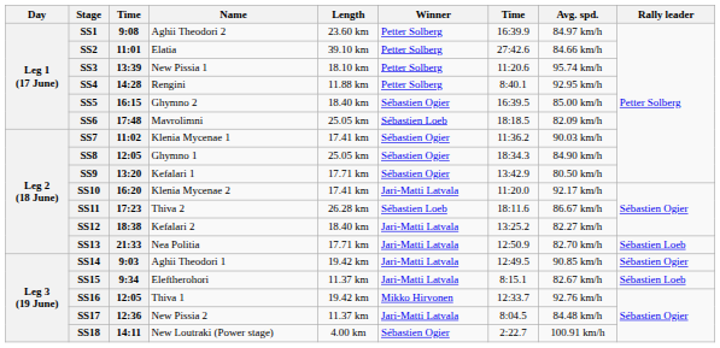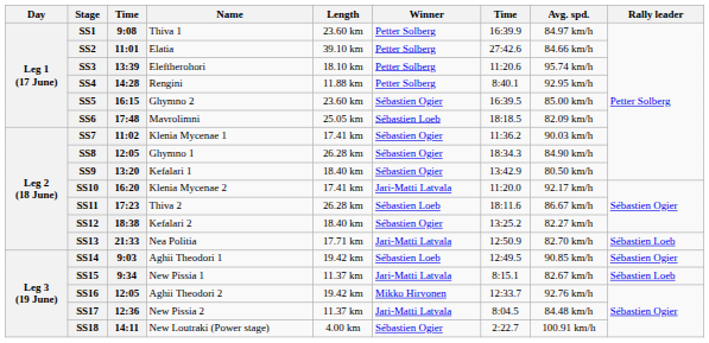 <table class="wikitable" width=100% style="text-align: center; font-size: 90%; max-width: 950px;">
 <tr>
 <th>Day</th>
 <th>Stage</th>
 <th>Time</th>
 <th>Name</th>
 <th>Length</th>
 <th>Winner</th>
 <th>Time</th>
 <th>Avg. spd.</th>
 <th>Rally leader</th>
 </tr>
 <tr>
 <th rowspan=6>Leg 1<br>(17 June)</th>
 <th>SS1</th>
 <th>9:08</th>
-<td align=left>Aghii Theodori 2</td>
+<td align=left>Thiva 1</td>
 <td>23.60 km</td>
 <td align=left> <a href='#'>Petter Solberg</a></td>
 <td>16:39.9</td>
 <td>84.97 km/h</td>
 <td align=left rowspan=9> <a href='#'>Petter Solberg</a></td>
 </tr>
 <tr>
 <th>SS2</th>
 <th>11:01</th>
 <td align=left>Elatia</td>
 <td>39.10 km</td>
 <td align=left> <a href='#'>Petter Solberg</a></td>
 <td>27:42.6</td>
 <td>84.66 km/h</td>
 </tr>
 <tr>
 <th>SS3</th>
 <th>13:39</th>
-<td align=left>New Pissia 1</td>
+<td align=left>Eleftherohori</td>
 <td>18.10 km</td>
 <td align=left> <a href='#'>Petter Solberg</a></td>
 <td>11:20.6</td>
 <td>95.74 km/h</td>
 </tr>
 <tr>
 <th>SS4</th>
 <th>14:28</th>
 <td align=left>Rengini</td>
 <td>11.88 km</td>
 <td align=left> <a href='#'>Petter Solberg</a></td>
 <td>8:40.1</td>
 <td>92.95 km/h</td>
 </tr>
 <tr>
 <th>SS5</th>
 <th>16:15</th>
 <td align=left>Ghymno 2</td>
-<td>18.40 km</td>
+<td>23.60 km</td>
 <td align=left> <a href='#'>Sébastien Ogier</a></td>
 <td>16:39.5</td>
 <td>85.00 km/h</td>
 </tr>
 <tr>
 <th>SS6</th>
 <th>17:48</th>
 <td align=left>Mavrolimni</td>
 <td>25.05 km</td>
 <td align=left> <a href='#'>Sébastien Loeb</a></td>
 <td>18:18.5</td>
 <td>82.09 km/h</td>
 </tr>
 <tr>
 <th rowspan=7>Leg 2<br>(18 June)</th>
 <th>SS7</th>
 <th>11:02</th>
 <td align=left>Klenia Mycenae 1</td>
 <td>17.41 km</td>
 <td align=left> <a href='#'>Sébastien Ogier</a></td>
 <td>11:36.2</td>
 <td>90.03 km/h</td>
 </tr>
 <tr>
 <th>SS8</th>
 <th>12:05</th>
 <td align=left>Ghymno 1</td>
-<td>25.05 km</td>
+<td>26.28 km</td>
 <td align=left> <a href='#'>Sébastien Ogier</a></td>
 <td>18:34.3</td>
 <td>84.90 km/h</td>
 </tr>
 <tr>
 <th>SS9</th>
 <th>13:20</th>
 <td align=left>Kefalari 1</td>
-<td>17.71 km</td>
+<td>18.40 km</td>
 <td align=left> <a href='#'>Sébastien Ogier</a></td>
 <td>13:42.9</td>
 <td>80.50 km/h</td>
 </tr>
 <tr>
 <th>SS10</th>
 <th>16:20</th>
 <td align=left>Klenia Mycenae 2</td>
 <td>17.41 km</td>
 <td align=left> <a href='#'>Jari-Matti Latvala</a></td>
 <td>11:20.0</td>
 <td>92.17 km/h</td>
 <td align=left rowspan=3> <a href='#'>Sébastien Ogier</a></td>
 </tr>
 <tr>
 <th>SS11</th>
 <th>17:23</th>
 <td align=left>Thiva 2</td>
 <td>26.28 km</td>
 <td align=left> <a href='#'>Sébastien Loeb</a></td>
 <td>18:11.6</td>
 <td>86.67 km/h</td>
 </tr>
 <tr>
 <th>SS12</th>
 <th>18:38</th>
 <td align=left>Kefalari 2</td>
 <td>18.40 km</td>
-<td align=left> <a href='#'>Jari-Matti Latvala</a></td>
+<td align=left> <a href='#'>Sébastien Ogier</a></td>
 <td>13:25.2</td>
 <td>82.27 km/h</td>
 </tr>
 <tr>
 <th>SS13</th>
 <th>21:33</th>
 <td align=left>Nea Politia</td>
 <td>17.71 km</td>
 <td align=left> <a href='#'>Jari-Matti Latvala</a></td>
 <td>12:50.9</td>
 <td>82.70 km/h</td>
 <td align=left> <a href='#'>Sébastien Loeb</a></td>
 </tr>
 <tr>
 <th rowspan=5>Leg 3<br>(19 June)</th>
 <th>SS14</th>
 <th>9:03</th>
 <td align=left>Aghii Theodori 1</td>
 <td>19.42 km</td>
-<td align=left> <a href='#'>Jari-Matti Latvala</a></td>
+<td align=left> <a href='#'>Sébastien Loeb</a></td>
 <td>12:49.5</td>
 <td>90.85 km/h</td>
 <td align=left> <a href='#'>Sébastien Ogier</a></td>
 </tr>
 <tr>
 <th>SS15</th>
 <th>9:34</th>
-<td align=left>Eleftherohori</td>
+<td align=left>New Pissia 1</td>
 <td>11.37 km</td>
 <td align=left> <a href='#'>Jari-Matti Latvala</a></td>
 <td>8:15.1</td>
 <td>82.67 km/h</td>
 <td align=left> <a href='#'>Sébastien Loeb</a></td>
 </tr>
 <tr>
 <th>SS16</th>
 <th>12:05</th>
-<td align=left>Thiva 1</td>
+<td align=left>Aghii Theodori 2</td>
 <td>19.42 km</td>
 <td align=left> <a href='#'>Mikko Hirvonen</a></td>
 <td>12:33.7</td>
 <td>92.76 km/h</td>
 <td rowspan=3 align=left> <a href='#'>Sébastien Ogier</a></td>
 </tr>
 <tr>
 <th>SS17</th>
 <th>12:36</th>
 <td align=left>New Pissia 2</td>
 <td>11.37 km</td>
 <td align=left> <a href='#'>Jari-Matti Latvala</a></td>
 <td>8:04.5</td>
 <td>84.48 km/h</td>
 </tr>
 <tr>
 <th>SS18</th>
 <th>14:11</th>
 <td align=left>New Loutraki (Power stage)</td>
 <td>4.00 km</td>
 <td align=left> <a href='#'>Sébastien Ogier</a></td>
 <td>2:22.7</td>
 <td>100.91 km/h</td>
 </tr>
 </table>
